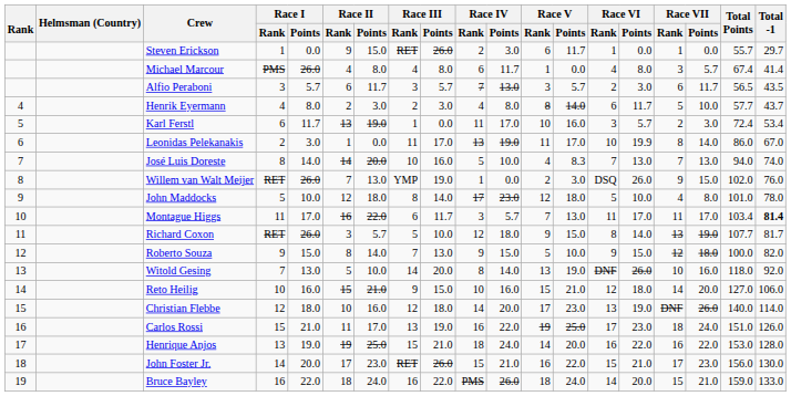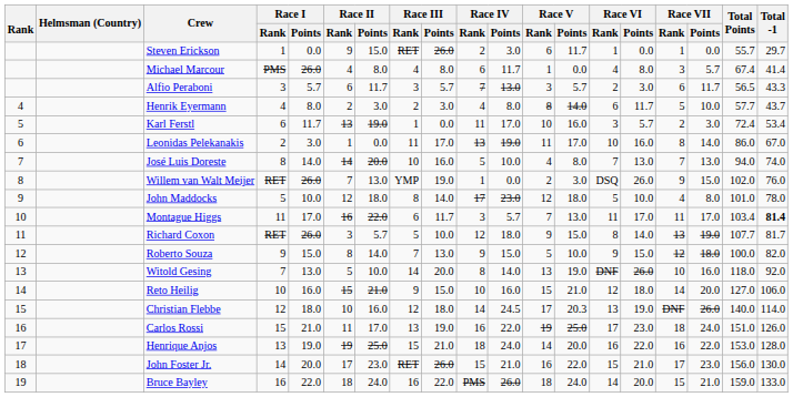 <table class="wikitable" style="text-align:right; font-size:90%">
 <tr>
 <th rowspan="2"><br>Rank</th>
 <th rowspan="2">Helmsman (Country)</th>
 <th rowspan="2">Crew</th>
 <th colspan="2">Race I</th>
 <th colspan="2">Race II</th>
 <th colspan="2">Race III</th>
 <th colspan="2">Race IV</th>
 <th colspan="2">Race V</th>
 <th colspan="2">Race VI</th>
 <th colspan="2">Race VII</th>
 <th rowspan="2">Total <br>Points <br> </th>
 <th rowspan="2">Total<br>-1<br> </th>
 </tr>
 <tr>
 <th>Rank</th>
 <th>Points</th>
 <th>Rank</th>
 <th>Points</th>
 <th>Rank</th>
 <th>Points</th>
 <th>Rank</th>
 <th>Points</th>
 <th>Rank</th>
 <th>Points</th>
 <th>Rank</th>
 <th>Points</th>
 <th>Rank</th>
 <th>Points</th>
 </tr>
 <tr style="vertical-align:top;">
 <td align=center></td>
 <td align=left></td>
 <td align=left><a href='#'>Steven Erickson</a> </td>
 <td>1</td>
 <td>0.0</td>
 <td>9</td>
 <td>15.0</td>
 <td><s>RET</s></td>
 <td><s>26.0</s></td>
 <td>2</td>
 <td>3.0</td>
 <td>6</td>
 <td>11.7</td>
 <td>1</td>
 <td>0.0</td>
 <td>1</td>
 <td>0.0</td>
 <td>55.7</td>
 <td>29.7</td>
 </tr>
 <tr>
 <td align=center></td>
 <td align=left></td>
 <td align=left><a href='#'>Michael Marcour</a> </td>
 <td><s>PMS</s></td>
 <td><s>26.0</s></td>
 <td>4</td>
 <td>8.0</td>
 <td>4</td>
 <td>8.0</td>
 <td>6</td>
 <td>11.7</td>
 <td>1</td>
 <td>0.0</td>
 <td>4</td>
 <td>8.0</td>
 <td>3</td>
 <td>5.7</td>
 <td>67.4</td>
 <td>41.4</td>
 </tr>
 <tr>
 <td align=center></td>
 <td align=left></td>
 <td align=left><a href='#'>Alfio Peraboni</a> </td>
 <td>3</td>
 <td>5.7</td>
 <td>6</td>
 <td>11.7</td>
 <td>3</td>
 <td>5.7</td>
 <td><s>7</s></td>
 <td><s>13.0</s></td>
 <td>3</td>
 <td>5.7</td>
 <td>2</td>
 <td>3.0</td>
 <td>6</td>
 <td>11.7</td>
 <td>56.5</td>
-<td>43.5</td>
+<td>43.3</td>
 </tr>
 <tr>
 <td align=center>4</td>
 <td align=left></td>
 <td align=left><a href='#'>Henrik Eyermann</a> </td>
 <td>4</td>
 <td>8.0</td>
 <td>2</td>
 <td>3.0</td>
 <td>2</td>
 <td>3.0</td>
 <td>4</td>
 <td>8.0</td>
 <td><s>8</s></td>
 <td><s>14.0</s></td>
 <td>6</td>
 <td>11.7</td>
 <td>5</td>
 <td>10.0</td>
 <td>57.7</td>
 <td>43.7</td>
 </tr>
 <tr>
 <td align=center>5</td>
 <td align=left></td>
 <td align=left><a href='#'>Karl Ferstl</a> </td>
 <td>6</td>
 <td>11.7</td>
 <td><s>13</s></td>
 <td><s>19.0</s></td>
 <td>1</td>
 <td>0.0</td>
 <td>11</td>
 <td>17.0</td>
 <td>10</td>
 <td>16.0</td>
 <td>3</td>
 <td>5.7</td>
 <td>2</td>
 <td>3.0</td>
 <td>72.4</td>
 <td>53.4</td>
 </tr>
 <tr>
 <td align=center>6</td>
 <td align=left></td>
 <td align=left><a href='#'>Leonidas Pelekanakis</a> </td>
 <td>2</td>
 <td>3.0</td>
 <td>1</td>
 <td>0.0</td>
 <td>11</td>
 <td>17.0</td>
 <td><s>13</s></td>
 <td><s>19.0</s></td>
 <td>11</td>
 <td>17.0</td>
 <td>10</td>
-<td>19.9</td>
+<td>16.0</td>
 <td>8</td>
 <td>14.0</td>
 <td>86.0</td>
 <td>67.0</td>
 </tr>
 <tr>
 <td align=center>7</td>
 <td align=left></td>
 <td align=left><a href='#'>José Luis Doreste</a> </td>
 <td>8</td>
 <td>14.0</td>
 <td><s>14</s></td>
 <td><s>20.0</s></td>
 <td>10</td>
 <td>16.0</td>
 <td>5</td>
 <td>10.0</td>
 <td>4</td>
-<td>8.3</td>
+<td>8.0</td>
 <td>7</td>
 <td>13.0</td>
 <td>7</td>
 <td>13.0</td>
 <td>94.0</td>
 <td>74.0</td>
 </tr>
 <tr>
 <td align=center>8</td>
 <td align=left></td>
 <td align=left><a href='#'>Willem van Walt Meijer</a> </td>
 <td><s>RET</s></td>
 <td><s>26.0</s></td>
 <td>7</td>
 <td>13.0</td>
 <td>YMP</td>
 <td>19.0</td>
 <td>1</td>
 <td>0.0</td>
 <td>2</td>
 <td>3.0</td>
 <td>DSQ</td>
 <td>26.0</td>
 <td>9</td>
 <td>15.0</td>
 <td>102.0</td>
 <td>76.0</td>
 </tr>
 <tr>
 <td align=center>9</td>
 <td align=left></td>
 <td align=left><a href='#'>John Maddocks</a> </td>
 <td>5</td>
 <td>10.0</td>
 <td>12</td>
 <td>18.0</td>
 <td>8</td>
 <td>14.0</td>
 <td><s>17</s></td>
 <td><s>23.0</s></td>
 <td>12</td>
 <td>18.0</td>
 <td>5</td>
 <td>10.0</td>
 <td>4</td>
 <td>8.0</td>
 <td>101.0</td>
 <td>78.0</td>
 </tr>
 <tr>
 <td align=center>10</td>
 <td align=left></td>
 <td align=left><a href='#'>Montague Higgs</a> </td>
 <td>11</td>
 <td>17.0</td>
 <td><s>16</s></td>
 <td><s>22.0</s></td>
 <td>6</td>
 <td>11.7</td>
 <td>3</td>
 <td>5.7</td>
 <td>7</td>
 <td>13.0</td>
 <td>11</td>
 <td>17.0</td>
 <td>11</td>
 <td>17.0</td>
 <td>103.4</td>
 <td><strong>81.4</strong></td>
 </tr>
 <tr>
 <td align=center>11</td>
 <td align=left></td>
 <td align=left><a href='#'>Richard Coxon</a> </td>
 <td><s>RET</s></td>
 <td><s>26.0</s></td>
 <td>3</td>
 <td>5.7</td>
 <td>5</td>
 <td>10.0</td>
 <td>12</td>
 <td>18.0</td>
 <td>9</td>
 <td>15.0</td>
 <td>8</td>
 <td>14.0</td>
 <td><s>13</s></td>
 <td><s>19.0</s></td>
 <td>107.7</td>
 <td>81.7</td>
 </tr>
 <tr>
 <td align=center>12</td>
 <td align=left></td>
 <td align=left><a href='#'>Roberto Souza</a> </td>
 <td>9</td>
 <td>15.0</td>
 <td>8</td>
 <td>14.0</td>
 <td>7</td>
 <td>13.0</td>
 <td>9</td>
 <td>15.0</td>
 <td>5</td>
 <td>10.0</td>
 <td>9</td>
 <td>15.0</td>
 <td><s>12</s></td>
 <td><s>18.0</s></td>
 <td>100.0</td>
 <td>82.0</td>
 </tr>
 <tr>
 <td align=center>13</td>
 <td align=left></td>
 <td align=left><a href='#'>Witold Gesing</a> </td>
 <td>7</td>
 <td>13.0</td>
 <td>5</td>
 <td>10.0</td>
 <td>14</td>
 <td>20.0</td>
 <td>8</td>
 <td>14.0</td>
 <td>13</td>
 <td>19.0</td>
 <td><s>DNF</s></td>
 <td><s>26.0</s></td>
 <td>10</td>
 <td>16.0</td>
 <td>118.0</td>
 <td>92.0</td>
 </tr>
 <tr>
 <td align=center>14</td>
 <td align=left></td>
 <td align=left><a href='#'>Reto Heilig</a> </td>
 <td>10</td>
 <td>16.0</td>
 <td><s>15</s></td>
 <td><s>21.0</s></td>
 <td>9</td>
 <td>15.0</td>
 <td>10</td>
 <td>16.0</td>
 <td>15</td>
 <td>21.0</td>
 <td>12</td>
 <td>18.0</td>
 <td>14</td>
 <td>20.0</td>
 <td>127.0</td>
 <td>106.0</td>
 </tr>
 <tr>
 <td align=center>15</td>
 <td align=left></td>
 <td align=left><a href='#'>Christian Flebbe</a> </td>
 <td>12</td>
 <td>18.0</td>
 <td>10</td>
 <td>16.0</td>
 <td>12</td>
 <td>18.0</td>
 <td>14</td>
-<td>20.0</td>
+<td>24.5</td>
 <td>17</td>
-<td>23.0</td>
+<td>20.3</td>
 <td>13</td>
 <td>19.0</td>
 <td><s>DNF</s></td>
 <td><s>26.0</s></td>
 <td>140.0</td>
 <td>114.0</td>
 </tr>
 <tr>
 <td align=center>16</td>
 <td align=left></td>
 <td align=left><a href='#'>Carlos Rossi</a> </td>
 <td>15</td>
 <td>21.0</td>
 <td>11</td>
 <td>17.0</td>
 <td>13</td>
 <td>19.0</td>
 <td>16</td>
 <td>22.0</td>
 <td><s>19</s></td>
 <td><s>25.0</s></td>
 <td>17</td>
 <td>23.0</td>
 <td>18</td>
 <td>24.0</td>
 <td>151.0</td>
 <td>126.0</td>
 </tr>
 <tr>
 <td align=center>17</td>
 <td align=left></td>
 <td align=left><a href='#'>Henrique Anjos</a> </td>
 <td>13</td>
 <td>19.0</td>
 <td><s>19</s></td>
 <td><s>25.0</s></td>
 <td>15</td>
 <td>21.0</td>
 <td>18</td>
 <td>24.0</td>
 <td>14</td>
 <td>20.0</td>
 <td>16</td>
 <td>22.0</td>
 <td>16</td>
 <td>22.0</td>
 <td>153.0</td>
 <td>128.0</td>
 </tr>
 <tr>
 <td align=center>18</td>
 <td align=left></td>
 <td align=left><a href='#'>John Foster Jr.</a> </td>
 <td>14</td>
 <td>20.0</td>
 <td>17</td>
 <td>23.0</td>
 <td><s>RET</s></td>
 <td><s>26.0</s></td>
 <td>15</td>
 <td>21.0</td>
 <td>16</td>
 <td>22.0</td>
 <td>15</td>
 <td>21.0</td>
 <td>17</td>
 <td>23.0</td>
 <td>156.0</td>
 <td>130.0</td>
 </tr>
 <tr>
 <td align=center>19</td>
 <td align=left></td>
 <td align=left><a href='#'>Bruce Bayley</a> </td>
 <td>16</td>
 <td>22.0</td>
 <td>18</td>
 <td>24.0</td>
 <td>16</td>
 <td>22.0</td>
 <td><s>PMS</s></td>
 <td><s>26.0</s></td>
 <td>18</td>
 <td>24.0</td>
 <td>14</td>
 <td>20.0</td>
 <td>15</td>
 <td>21.0</td>
 <td>159.0</td>
 <td>133.0</td>
 </tr>
 </table>
